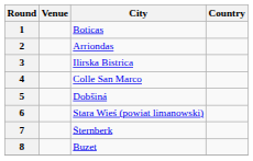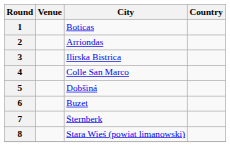 <table class="wikitable" style="font-size: 85%;">
 <tr>
 <th>Round</th>
 <th>Venue</th>
 <th>City</th>
 <th>Country</th>
 </tr>
 <tr>
 <th>1</th>
 <td></td>
 <td><a href='#'>Boticas</a></td>
 <td></td>
 </tr>
 <tr>
 <th>2</th>
 <td></td>
 <td><a href='#'>Arriondas</a></td>
 <td></td>
 </tr>
 <tr>
 <th>3</th>
 <td></td>
 <td><a href='#'>Ilirska Bistrica</a></td>
 <td></td>
 </tr>
 <tr>
 <th>4</th>
 <td></td>
 <td><a href='#'>Colle San Marco</a></td>
 <td></td>
 </tr>
 <tr>
 <th>5</th>
 <td></td>
 <td><a href='#'>Dobšiná</a></td>
 <td></td>
 </tr>
 <tr>
 <th>6</th>
 <td></td>
-<td><a href='#'>Stara Wieś (powiat limanowski)</a></td>
+<td><a href='#'>Buzet</a></td>
 <td></td>
 </tr>
 <tr>
 <th>7</th>
 <td></td>
 <td><a href='#'>Šternberk</a></td>
 <td></td>
 </tr>
 <tr>
 <th>8</th>
 <td></td>
-<td><a href='#'>Buzet</a></td>
+<td><a href='#'>Stara Wieś (powiat limanowski)</a></td>
 <td></td>
 </tr>
 <tr>
 </tr>
 </table>
